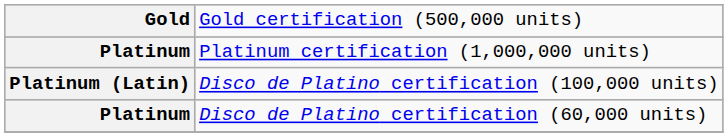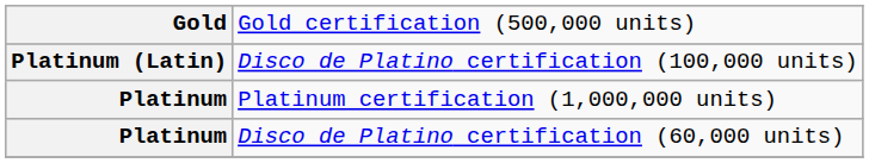 <table class="wikitable plainrowheaders" style="font-size:90%;">
 <tr>
 <th scope=row style="text-align:right;">Gold</th>
 <td><a href='#'>Gold certification</a> (500,000 units)</td>
 </tr>
 <tr>
+<th scope=row style="text-align:right;">Platinum (Latin)</th>
+<td><a href='#'><em>Disco de Platino</em> certification</a> (100,000 units)</td>
+</tr>
+<tr>
 <th scope=row style="text-align:right;">Platinum</th>
 <td><a href='#'>Platinum certification</a> (1,000,000 units)</td>
-</tr>
-<tr>
-<th scope=row style="text-align:right;">Platinum (Latin)</th>
-<td><a href='#'><em>Disco de Platino</em> certification</a> (100,000 units)</td>
 </tr>
 <tr>
 <th scope=row style="text-align:right;">Platinum</th>
 <td><a href='#'><em>Disco de Platino</em> certification</a> (60,000 units)</td>
 </tr>
 <tr>
 </tr>
 </table>
